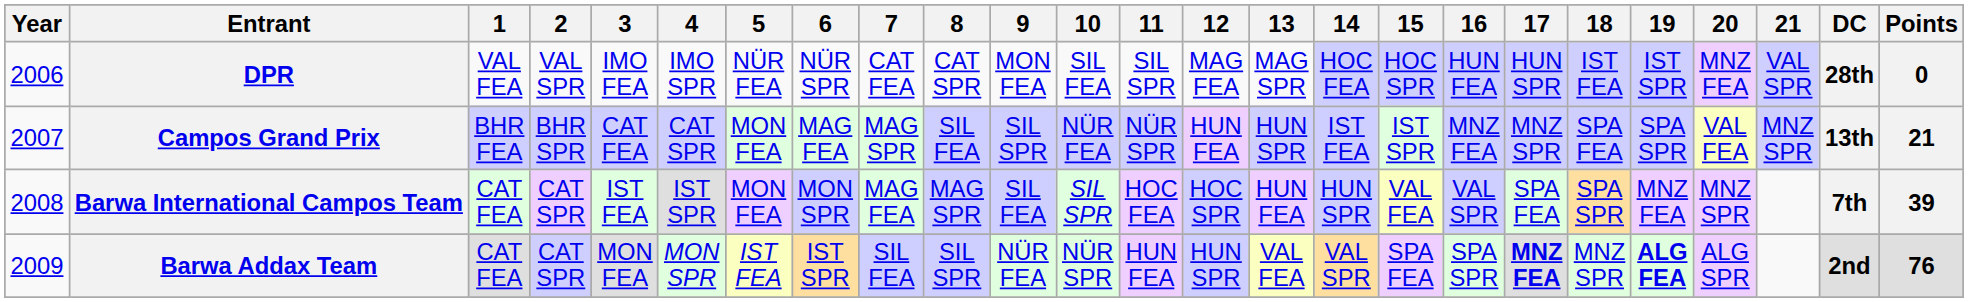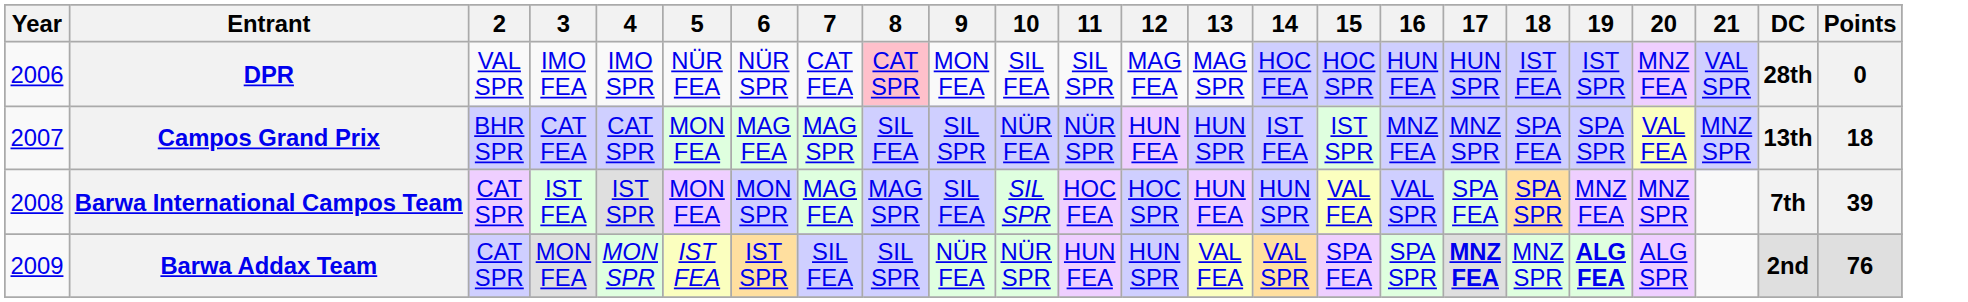 <table class="wikitable" style="text-align:center; font-size:85%">
 <tr>
 <th>Year</th>
 <th>Entrant</th>
-<th>1</th>
 <th>2</th>
 <th>3</th>
 <th>4</th>
 <th>5</th>
 <th>6</th>
 <th>7</th>
 <th>8</th>
 <th>9</th>
 <th>10</th>
 <th>11</th>
 <th>12</th>
 <th>13</th>
 <th>14</th>
 <th>15</th>
 <th>16</th>
 <th>17</th>
 <th>18</th>
 <th>19</th>
 <th>20</th>
 <th>21</th>
 <th>DC</th>
 <th>Points</th>
 </tr>
 <tr>
 <td><a href='#'>2006</a></td>
 <th nowrap><a href='#'>DPR</a></th>
-<td><a href='#'>VAL<br>FEA</a></td>
 <td><a href='#'>VAL<br>SPR</a></td>
 <td><a href='#'>IMO<br>FEA</a></td>
 <td><a href='#'>IMO<br>SPR</a></td>
 <td><a href='#'>NÜR<br>FEA</a></td>
 <td><a href='#'>NÜR<br>SPR</a></td>
 <td><a href='#'>CAT<br>FEA</a></td>
-<td><a href='#'>CAT<br>SPR</a></td>
+<td style="background: pink;"><a href='#'>CAT<br>SPR</a></td>
 <td><a href='#'>MON<br>FEA</a></td>
 <td><a href='#'>SIL<br>FEA</a></td>
 <td><a href='#'>SIL<br>SPR</a></td>
 <td><a href='#'>MAG<br>FEA</a></td>
 <td><a href='#'>MAG<br>SPR</a></td>
 <td style="background:#CFCFFF;"><a href='#'>HOC<br>FEA</a><br></td>
 <td style="background:#CFCFFF;"><a href='#'>HOC<br>SPR</a><br></td>
 <td style="background:#CFCFFF;"><a href='#'>HUN<br>FEA</a><br></td>
 <td style="background:#CFCFFF;"><a href='#'>HUN<br>SPR</a><br></td>
 <td style="background:#CFCFFF;"><a href='#'>IST<br>FEA</a><br></td>
 <td style="background:#CFCFFF;"><a href='#'>IST<br>SPR</a><br></td>
 <td style="background:#EFCFFF;"><a href='#'>MNZ<br>FEA</a><br></td>
 <td style="background:#CFCFFF;"><a href='#'>VAL<br>SPR</a><br></td>
 <th>28th</th>
 <th>0</th>
 </tr>
 <tr>
 <td><a href='#'>2007</a></td>
 <th nowrap><a href='#'>Campos Grand Prix</a></th>
-<td style="background:#CFCFFF;"><a href='#'>BHR<br>FEA</a><br></td>
 <td style="background:#CFCFFF;"><a href='#'>BHR<br>SPR</a><br></td>
 <td style="background:#CFCFFF;"><a href='#'>CAT<br>FEA</a><br></td>
 <td style="background:#CFCFFF;"><a href='#'>CAT<br>SPR</a><br></td>
 <td style="background:#DFFFDF;"><a href='#'>MON<br>FEA</a><br></td>
 <td style="background:#DFFFDF;"><a href='#'>MAG<br>FEA</a><br></td>
 <td style="background:#DFFFDF;"><a href='#'>MAG<br>SPR</a><br></td>
 <td style="background:#CFCFFF;"><a href='#'>SIL<br>FEA</a><br></td>
 <td style="background:#CFCFFF;"><a href='#'>SIL<br>SPR</a><br></td>
 <td style="background:#CFCFFF;"><a href='#'>NÜR<br>FEA</a><br></td>
 <td style="background:#CFCFFF;"><a href='#'>NÜR<br>SPR</a><br></td>
 <td style="background:#EFCFFF;"><a href='#'>HUN<br>FEA</a><br></td>
 <td style="background:#CFCFFF;"><a href='#'>HUN<br>SPR</a><br></td>
 <td style="background:#CFCFFF;"><a href='#'>IST<br>FEA</a><br></td>
 <td style="background:#DFFFDF;"><a href='#'>IST<br>SPR</a><br></td>
 <td style="background:#CFCFFF;"><a href='#'>MNZ<br>FEA</a><br></td>
 <td style="background:#CFCFFF;"><a href='#'>MNZ<br>SPR</a><br></td>
 <td style="background:#CFCFFF;"><a href='#'>SPA<br>FEA</a><br></td>
 <td style="background:#CFCFFF;"><a href='#'>SPA<br>SPR</a><br></td>
 <td style="background:#FBFFBF;"><a href='#'>VAL<br>FEA</a><br></td>
 <td style="background:#CFCFFF;"><a href='#'>MNZ<br>SPR</a><br></td>
 <th>13th</th>
-<th>21</th>
+<th>18</th>
 </tr>
 <tr>
 <td><a href='#'>2008</a></td>
 <th nowrap><a href='#'>Barwa International Campos Team</a></th>
-<td style="background:#DFFFDF;"><a href='#'>CAT<br>FEA</a><br></td>
 <td style="background:#EFCFFF;"><a href='#'>CAT<br>SPR</a><br></td>
 <td style="background:#DFFFDF;"><a href='#'>IST<br>FEA</a><br></td>
 <td style="background:#DFDFDF;"><a href='#'>IST<br>SPR</a><br></td>
 <td style="background:#EFCFFF;"><a href='#'>MON<br>FEA</a><br></td>
 <td style="background:#CFCFFF;"><a href='#'>MON<br>SPR</a><br></td>
 <td style="background:#DFFFDF;"><a href='#'>MAG<br>FEA</a><br></td>
 <td style="background:#CFCFFF;"><a href='#'>MAG<br>SPR</a><br></td>
 <td style="background:#CFCFFF;"><a href='#'>SIL<br>FEA</a><br></td>
 <td style="background:#DFFFDF;"><em><a href='#'>SIL<br>SPR</a></em><br></td>
 <td style="background:#EFCFFF;"><a href='#'>HOC<br>FEA</a><br></td>
 <td style="background:#CFCFFF;"><a href='#'>HOC<br>SPR</a><br></td>
 <td style="background:#EFCFFF;"><a href='#'>HUN<br>FEA</a><br></td>
 <td style="background:#CFCFFF;"><a href='#'>HUN<br>SPR</a><br></td>
 <td style="background:#FBFFBF;"><a href='#'>VAL<br>FEA</a><br></td>
 <td style="background:#CFCFFF;"><a href='#'>VAL<br>SPR</a><br></td>
 <td style="background:#DFFFDF;"><a href='#'>SPA<br>FEA</a><br></td>
 <td style="background:#FFDF9F;"><a href='#'>SPA<br>SPR</a><br></td>
 <td style="background:#EFCFFF;"><a href='#'>MNZ<br>FEA</a><br></td>
 <td style="background:#EFCFFF;"><a href='#'>MNZ<br>SPR</a><br></td>
 <td></td>
 <th>7th</th>
 <th>39</th>
 </tr>
 <tr>
 <td><a href='#'>2009</a></td>
 <th nowrap><a href='#'>Barwa Addax Team</a></th>
-<td style="background:#DFDFDF;"><a href='#'>CAT<br>FEA</a><br></td>
 <td style="background:#CFCFFF;"><a href='#'>CAT<br>SPR</a><br></td>
 <td style="background:#DFDFDF;"><a href='#'>MON<br>FEA</a><br></td>
 <td style="background:#DFFFDF;"><em><a href='#'>MON<br>SPR</a></em><br></td>
 <td style="background:#FBFFBF;"><em><a href='#'>IST<br>FEA</a></em><br></td>
 <td style="background:#FFDF9F;"><a href='#'>IST<br>SPR</a><br></td>
 <td style="background:#CFCFFF;"><a href='#'>SIL<br>FEA</a><br></td>
 <td style="background:#CFCFFF;"><a href='#'>SIL<br>SPR</a><br></td>
 <td style="background:#DFFFDF;"><a href='#'>NÜR<br>FEA</a><br></td>
 <td style="background:#DFFFDF;"><a href='#'>NÜR<br>SPR</a><br></td>
 <td style="background:#EFCFFF;"><a href='#'>HUN<br>FEA</a><br></td>
 <td style="background:#CFCFFF;"><a href='#'>HUN<br>SPR</a><br></td>
 <td style="background:#FBFFBF;"><a href='#'>VAL<br>FEA</a><br></td>
 <td style="background:#FFDF9F;"><a href='#'>VAL<br>SPR</a><br></td>
 <td style="background:#EFCFFF;"><a href='#'>SPA<br>FEA</a><br></td>
 <td style="background:#DFFFDF;"><a href='#'>SPA<br>SPR</a><br></td>
 <td style="background:#DFDFDF;"><strong><a href='#'>MNZ<br>FEA</a></strong><br></td>
 <td style="background:#DFFFDF;"><a href='#'>MNZ<br>SPR</a><br></td>
 <td style="background:#DFFFDF;"><strong><a href='#'>ALG<br>FEA</a></strong><br></td>
 <td style="background:#EFCFFF;"><a href='#'>ALG<br>SPR</a><br></td>
 <td></td>
 <th style="background:#DFDFDF;">2nd</th>
 <th style="background:#DFDFDF;">76</th>
 </tr>
 </table>
